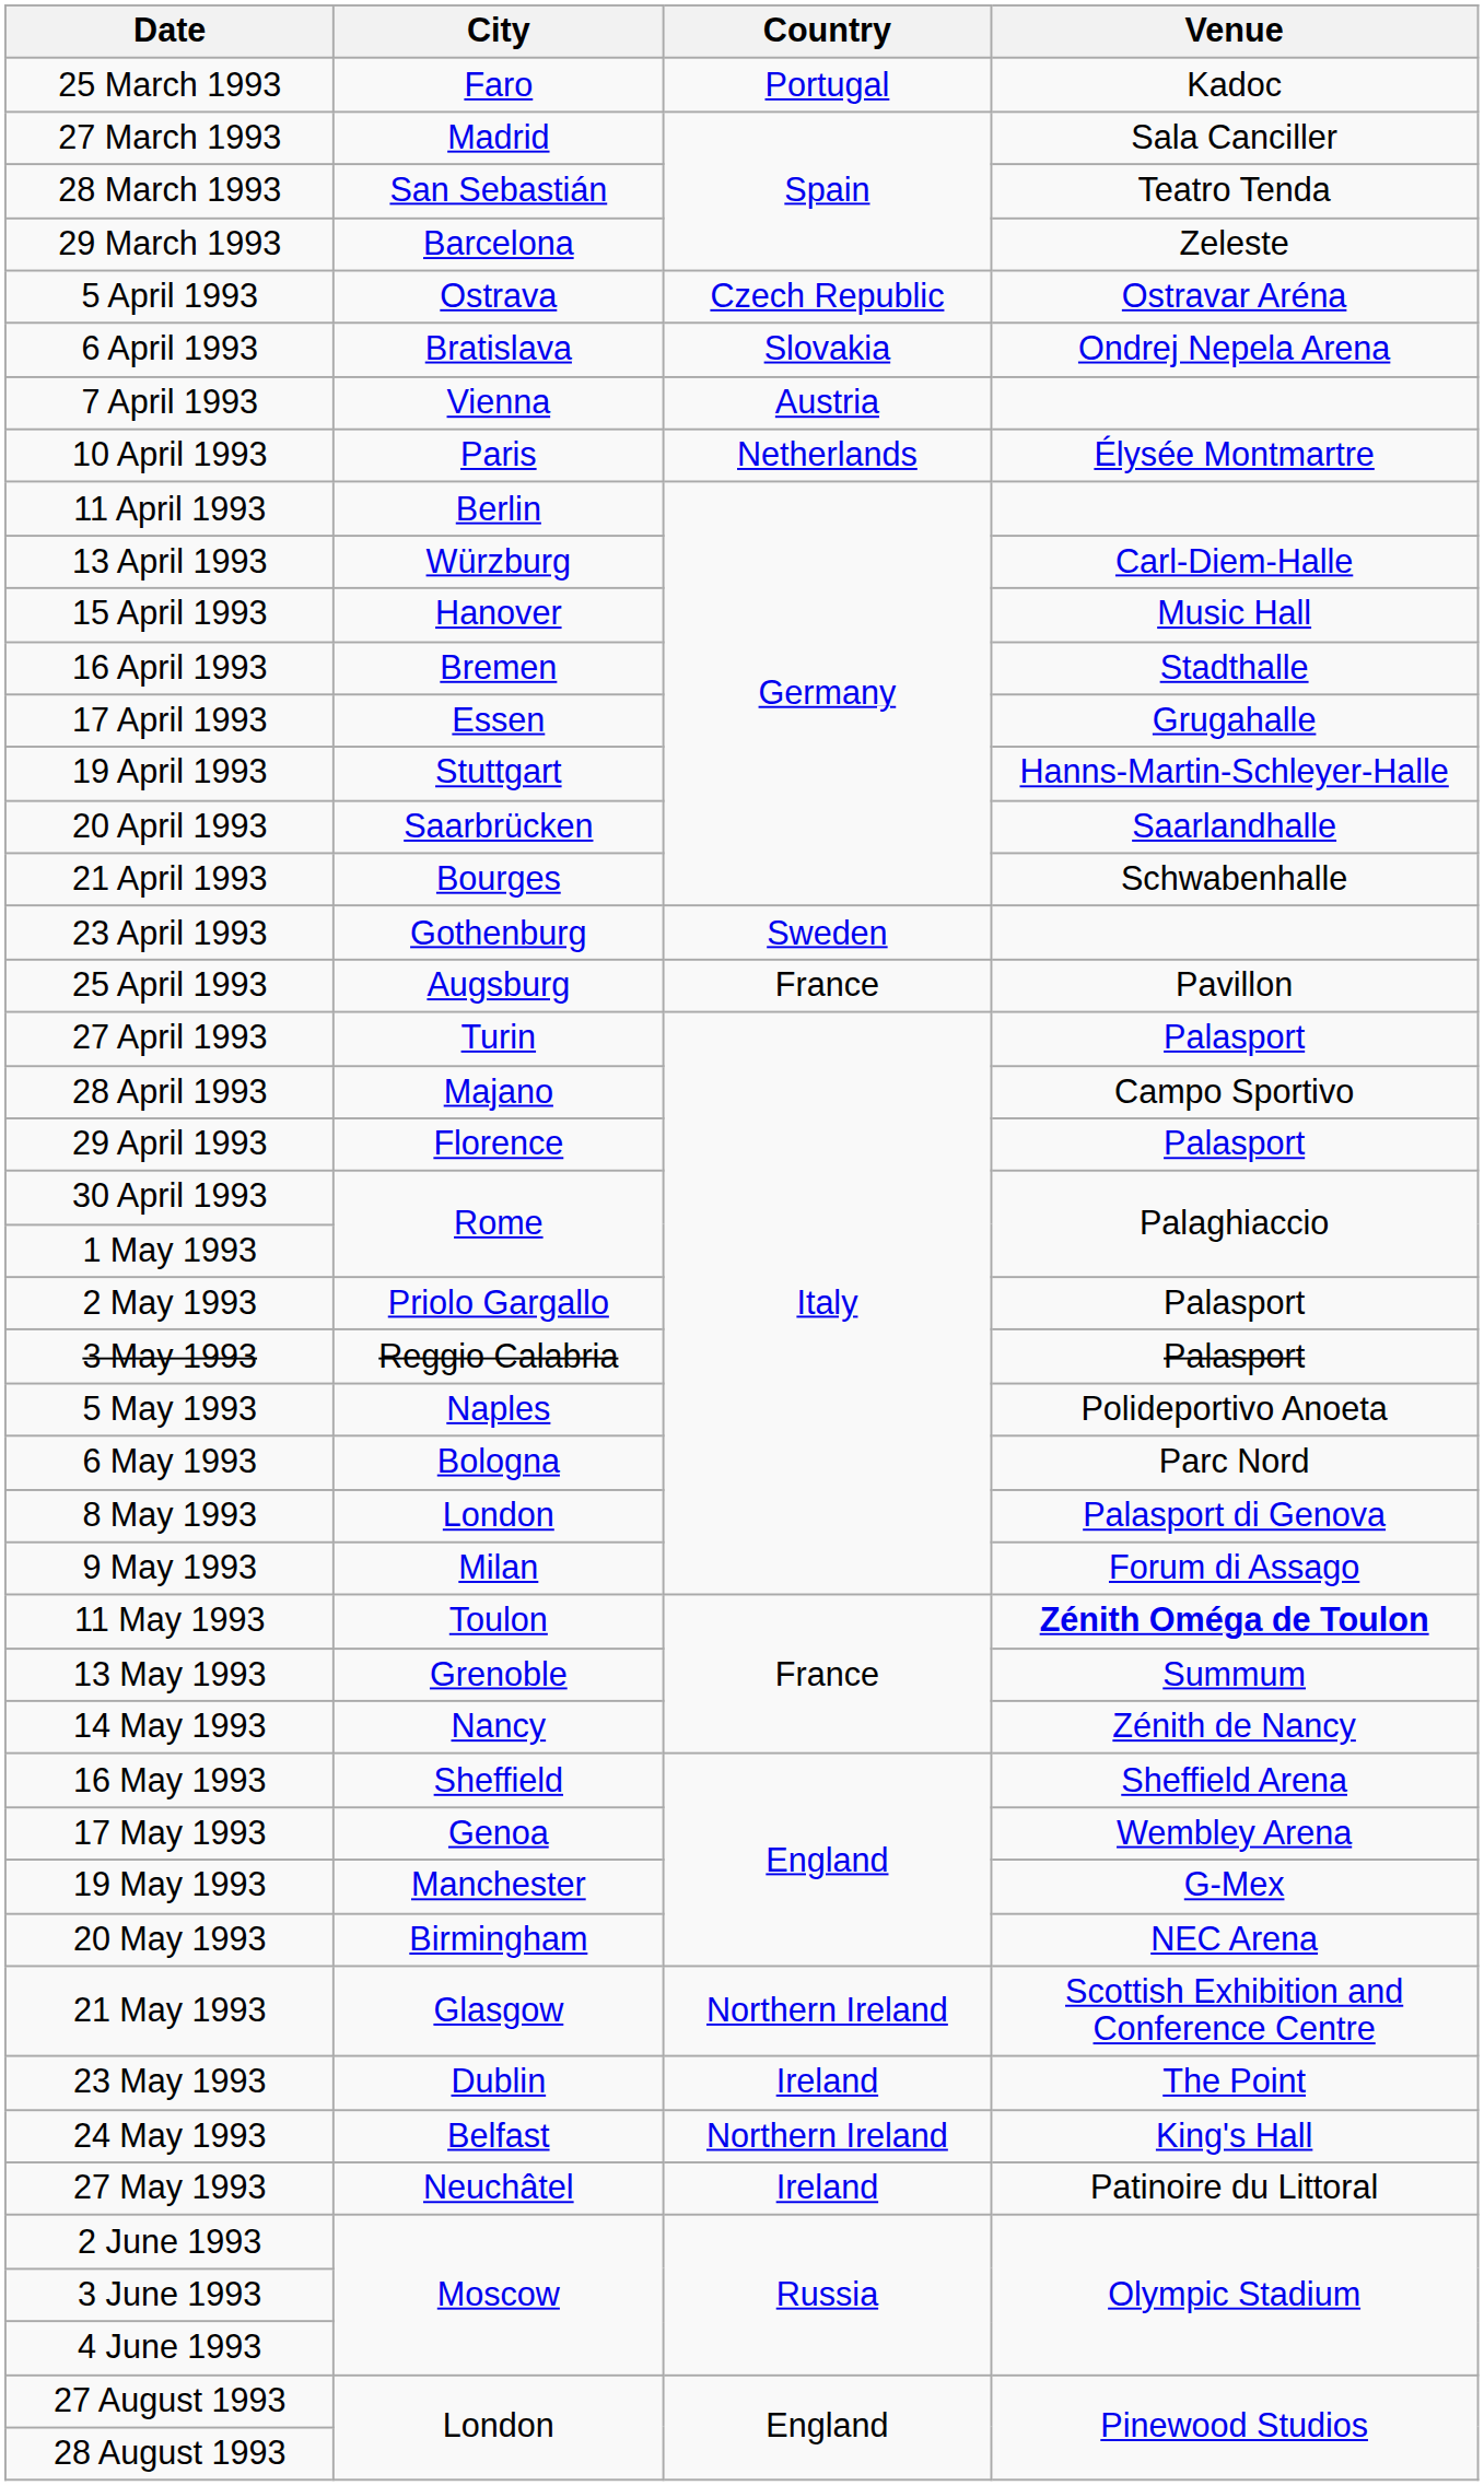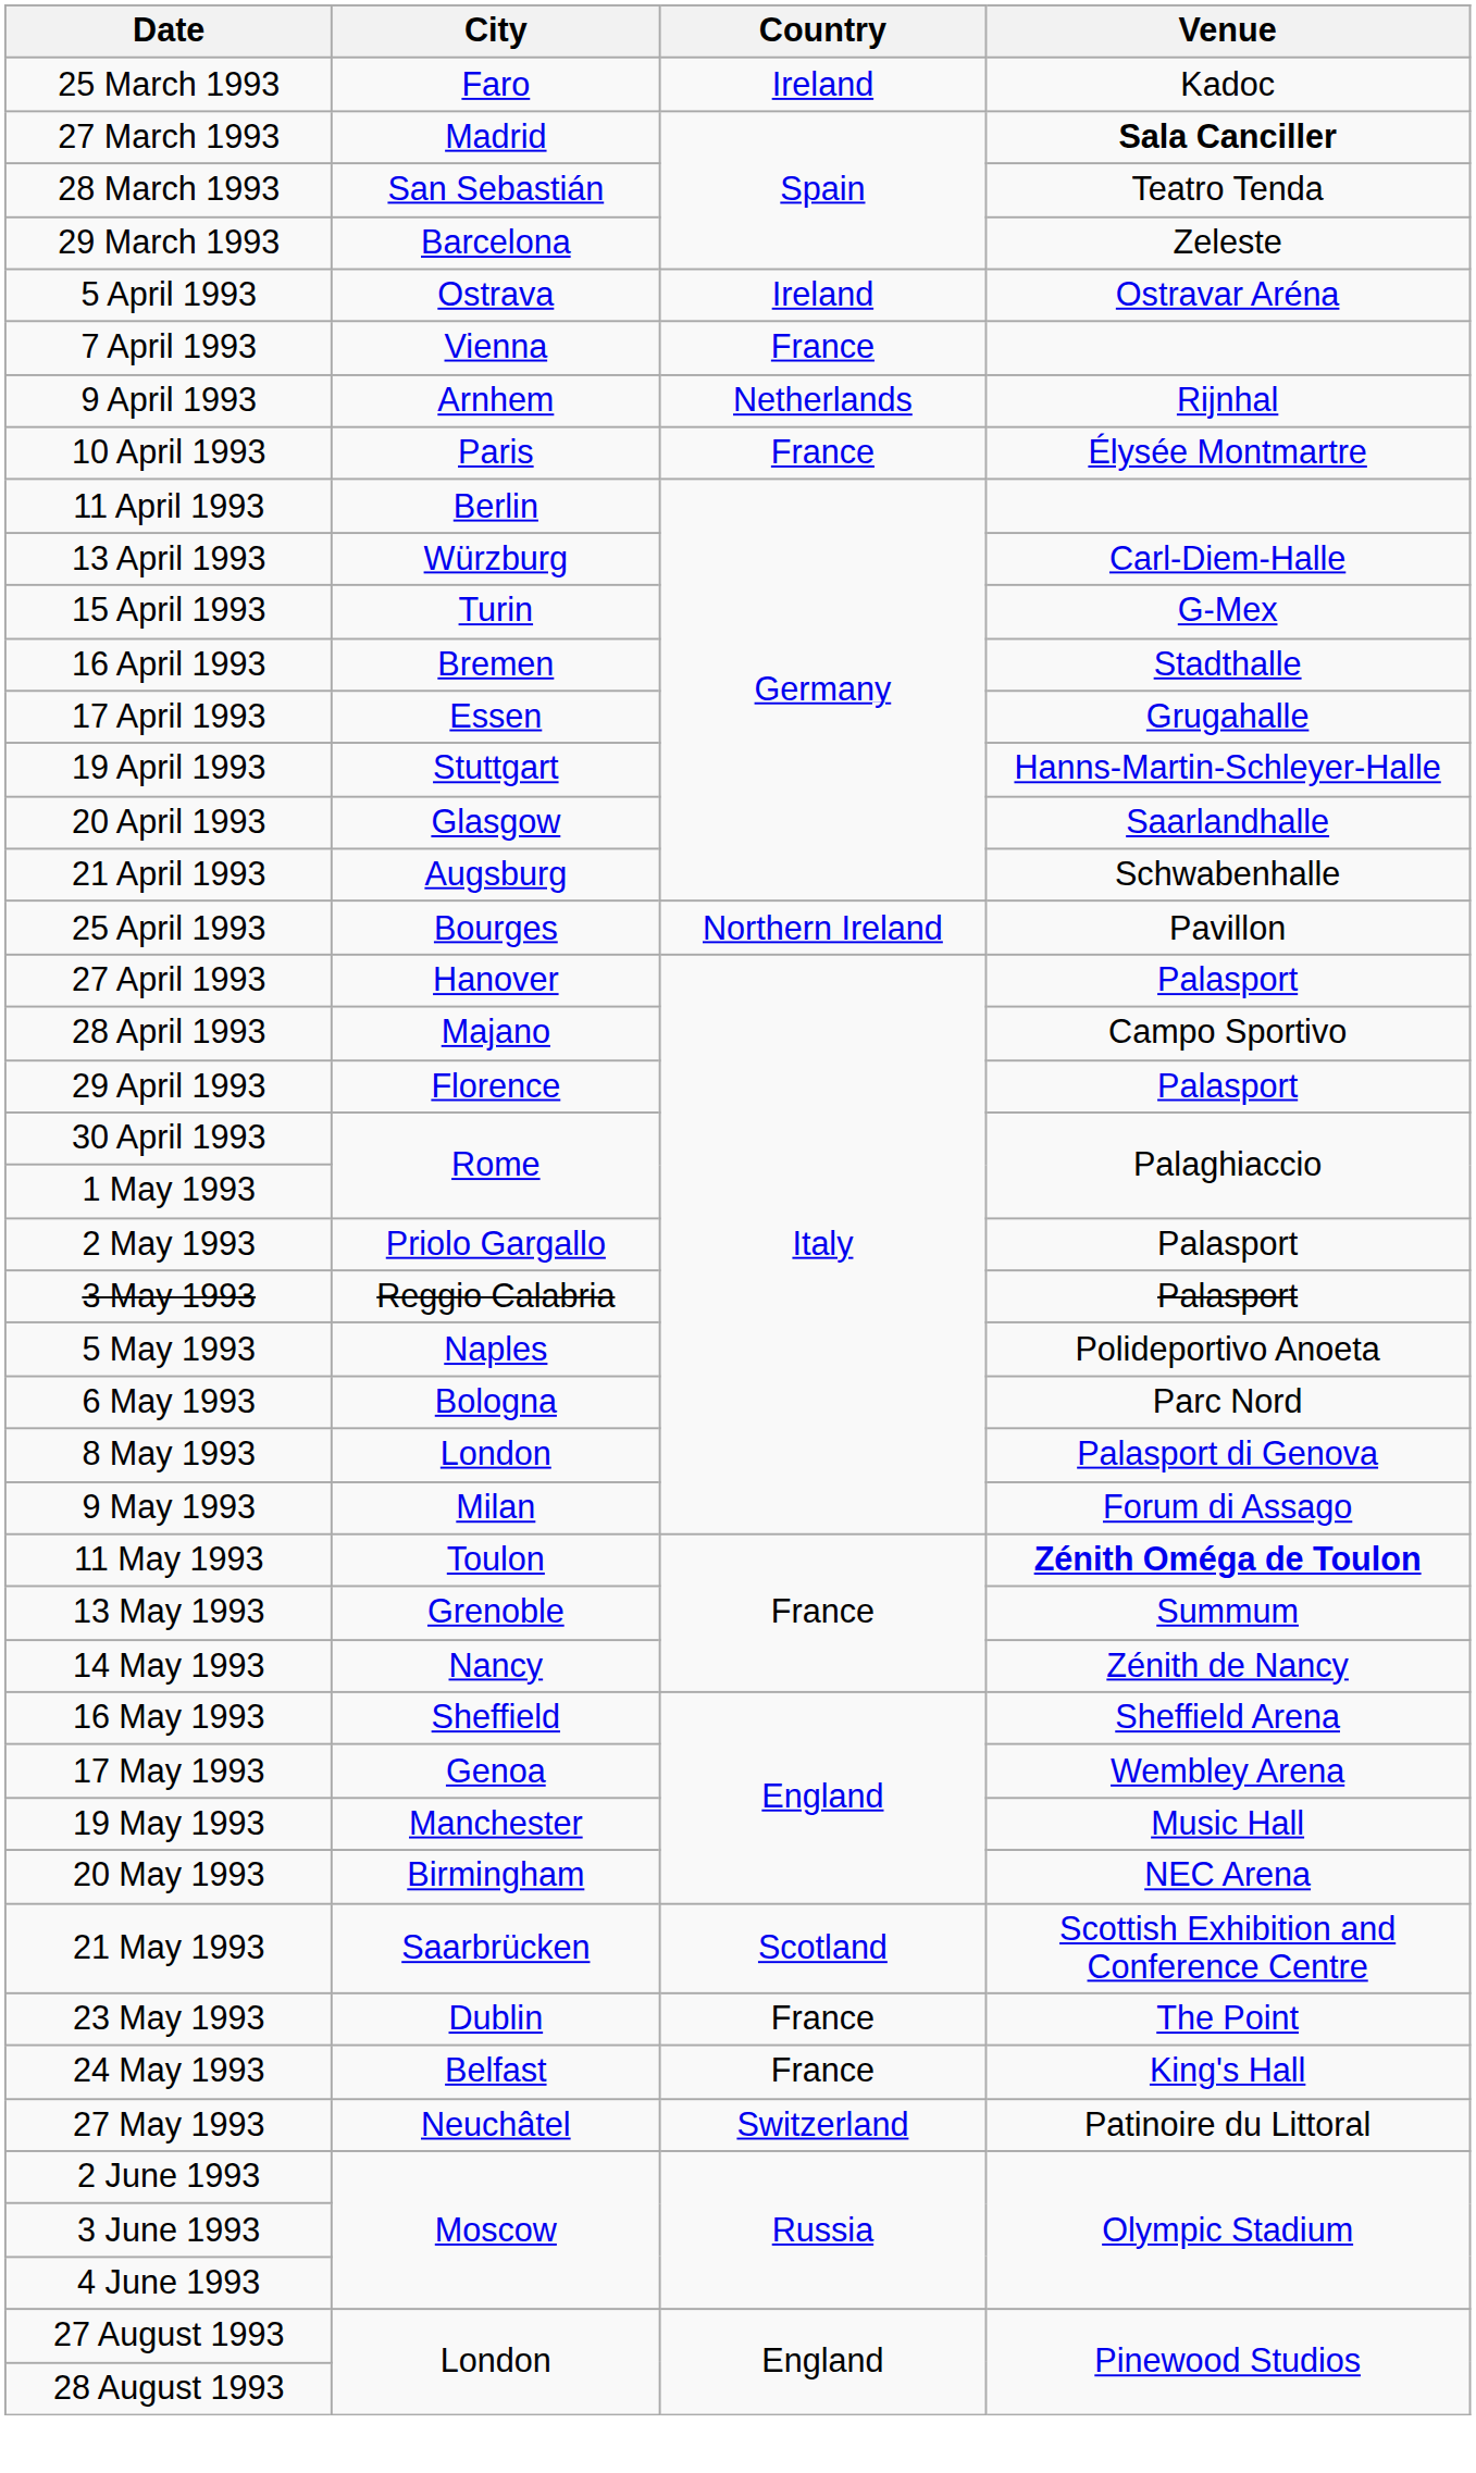 <table class="wikitable" style="text-align:center;">
 <tr>
 <th width="150">Date</th>
 <th width="150">City</th>
 <th width="150">Country</th>
 <th width="225">Venue</th>
 </tr>
 <tr>
 <td>25 March 1993</td>
 <td><a href='#'>Faro</a></td>
-<td><a href='#'>Portugal</a></td>
+<td><a href='#'>Ireland</a></td>
 <td>Kadoc</td>
 </tr>
 <tr>
 <td>27 March 1993</td>
 <td><a href='#'>Madrid</a></td>
 <td rowspan="3"><a href='#'>Spain</a></td>
-<td>Sala Canciller</td>
+<td><strong>Sala Canciller</strong></td>
 </tr>
 <tr>
 <td>28 March 1993</td>
 <td><a href='#'>San Sebastián</a></td>
 <td>Teatro Tenda</td>
 </tr>
 <tr>
 <td>29 March 1993</td>
 <td><a href='#'>Barcelona</a></td>
 <td>Zeleste</td>
 </tr>
 <tr>
 <td>5 April 1993</td>
 <td><a href='#'>Ostrava</a></td>
-<td><a href='#'>Czech Republic</a></td>
+<td><a href='#'>Ireland</a></td>
 <td><a href='#'>Ostravar Aréna</a></td>
-</tr>
-<tr>
-<td>6 April 1993</td>
-<td><a href='#'>Bratislava</a></td>
-<td><a href='#'>Slovakia</a></td>
-<td><a href='#'>Ondrej Nepela Arena</a></td>
 </tr>
 <tr>
 <td>7 April 1993</td>
 <td><a href='#'>Vienna</a></td>
-<td><a href='#'>Austria</a></td>
+<td><a href='#'>France</a></td>
 <td></td>
+</tr>
+<tr>
+<td>9 April 1993</td>
+<td><a href='#'>Arnhem</a></td>
+<td><a href='#'>Netherlands</a></td>
+<td><a href='#'>Rijnhal</a></td>
 </tr>
 <tr>
 <td>10 April 1993</td>
 <td><a href='#'>Paris</a></td>
-<td><a href='#'>Netherlands</a></td>
+<td><a href='#'>France</a></td>
 <td><a href='#'>Élysée Montmartre</a></td>
 </tr>
 <tr>
 <td>11 April 1993</td>
 <td><a href='#'>Berlin</a></td>
 <td rowspan="8"><a href='#'>Germany</a></td>
 <td></td>
 </tr>
 <tr>
 <td>13 April 1993</td>
 <td><a href='#'>Würzburg</a></td>
 <td><a href='#'>Carl-Diem-Halle</a></td>
 </tr>
 <tr>
 <td>15 April 1993</td>
-<td><a href='#'>Hanover</a></td>
-<td><a href='#'>Music Hall</a></td>
+<td><a href='#'>Turin</a></td>
+<td><a href='#'>G-Mex</a></td>
 </tr>
 <tr>
 <td>16 April 1993</td>
 <td><a href='#'>Bremen</a></td>
 <td><a href='#'>Stadthalle</a></td>
 </tr>
 <tr>
 <td>17 April 1993</td>
 <td><a href='#'>Essen</a></td>
 <td><a href='#'>Grugahalle</a></td>
 </tr>
 <tr>
 <td>19 April 1993</td>
 <td><a href='#'>Stuttgart</a></td>
 <td><a href='#'>Hanns-Martin-Schleyer-Halle</a></td>
 </tr>
 <tr>
 <td>20 April 1993</td>
-<td><a href='#'>Saarbrücken</a></td>
+<td><a href='#'>Glasgow</a></td>
 <td><a href='#'>Saarlandhalle</a></td>
 </tr>
 <tr>
 <td>21 April 1993</td>
-<td><a href='#'>Bourges</a></td>
+<td><a href='#'>Augsburg</a></td>
 <td>Schwabenhalle</td>
 </tr>
 <tr>
-<td>23 April 1993</td>
-<td><a href='#'>Gothenburg</a></td>
-<td><a href='#'>Sweden</a></td>
-<td></td>
-</tr>
-<tr>
 <td>25 April 1993</td>
-<td><a href='#'>Augsburg</a></td>
-<td>France</td>
+<td><a href='#'>Bourges</a></td>
+<td><a href='#'>Northern Ireland</a></td>
 <td>Pavillon</td>
 </tr>
 <tr>
 <td>27 April 1993</td>
-<td><a href='#'>Turin</a></td>
+<td><a href='#'>Hanover</a></td>
 <td rowspan="11"><a href='#'>Italy</a></td>
 <td><a href='#'>Palasport</a></td>
 </tr>
 <tr>
 <td>28 April 1993</td>
 <td><a href='#'>Majano</a></td>
 <td>Campo Sportivo</td>
 </tr>
 <tr>
 <td>29 April 1993</td>
 <td><a href='#'>Florence</a></td>
 <td><a href='#'>Palasport</a></td>
 </tr>
 <tr>
 <td>30 April 1993</td>
 <td rowspan="2"><a href='#'>Rome</a></td>
 <td rowspan="2">Palaghiaccio</td>
 </tr>
 <tr>
 <td>1 May 1993</td>
 </tr>
 <tr>
 <td>2 May 1993</td>
 <td><a href='#'>Priolo Gargallo</a></td>
 <td>Palasport</td>
 </tr>
 <tr>
 <td><s>3 May 1993</s></td>
 <td><s>Reggio Calabria</s></td>
 <td><s>Palasport</s></td>
 </tr>
 <tr>
 <td>5 May 1993</td>
 <td><a href='#'>Naples</a></td>
 <td>Polideportivo Anoeta</td>
 </tr>
 <tr>
 <td>6 May 1993</td>
 <td><a href='#'>Bologna</a></td>
 <td>Parc Nord</td>
 </tr>
 <tr>
 <td>8 May 1993</td>
 <td><a href='#'>London</a></td>
 <td><a href='#'>Palasport di Genova</a></td>
 </tr>
 <tr>
 <td>9 May 1993</td>
 <td><a href='#'>Milan</a></td>
 <td><a href='#'>Forum di Assago</a></td>
 </tr>
 <tr>
 <td>11 May 1993</td>
 <td><a href='#'>Toulon</a></td>
 <td rowspan="3">France</td>
 <td><strong><a href='#'>Zénith Oméga de Toulon</a></strong></td>
 </tr>
 <tr>
 <td>13 May 1993</td>
 <td><a href='#'>Grenoble</a></td>
 <td><a href='#'>Summum</a></td>
 </tr>
 <tr>
 <td>14 May 1993</td>
 <td><a href='#'>Nancy</a></td>
 <td><a href='#'>Zénith de Nancy</a></td>
 </tr>
 <tr>
 <td>16 May 1993</td>
 <td><a href='#'>Sheffield</a></td>
 <td rowspan="4"><a href='#'>England</a></td>
 <td><a href='#'>Sheffield Arena</a></td>
 </tr>
 <tr>
 <td>17 May 1993</td>
 <td><a href='#'>Genoa</a></td>
 <td><a href='#'>Wembley Arena</a></td>
 </tr>
 <tr>
 <td>19 May 1993</td>
 <td><a href='#'>Manchester</a></td>
-<td><a href='#'>G-Mex</a></td>
+<td><a href='#'>Music Hall</a></td>
 </tr>
 <tr>
 <td>20 May 1993</td>
 <td><a href='#'>Birmingham</a></td>
 <td><a href='#'>NEC Arena</a></td>
 </tr>
 <tr>
 <td>21 May 1993</td>
-<td><a href='#'>Glasgow</a></td>
-<td><a href='#'>Northern Ireland</a></td>
+<td><a href='#'>Saarbrücken</a></td>
+<td><a href='#'>Scotland</a></td>
 <td><a href='#'>Scottish Exhibition and Conference Centre</a></td>
 </tr>
 <tr>
 <td>23 May 1993</td>
 <td><a href='#'>Dublin</a></td>
-<td><a href='#'>Ireland</a></td>
+<td>France</td>
 <td><a href='#'>The Point</a></td>
 </tr>
 <tr>
 <td>24 May 1993</td>
 <td><a href='#'>Belfast</a></td>
-<td><a href='#'>Northern Ireland</a></td>
+<td>France</td>
 <td><a href='#'>King's Hall</a></td>
 </tr>
 <tr>
 <td>27 May 1993</td>
 <td><a href='#'>Neuchâtel</a></td>
-<td><a href='#'>Ireland</a></td>
+<td><a href='#'>Switzerland</a></td>
 <td>Patinoire du Littoral</td>
 </tr>
 <tr>
 <td>2 June 1993</td>
 <td rowspan="3"><a href='#'>Moscow</a></td>
 <td rowspan="3"><a href='#'>Russia</a></td>
 <td rowspan="3"><a href='#'>Olympic Stadium</a></td>
 </tr>
 <tr>
 <td>3 June 1993</td>
 </tr>
 <tr>
 <td>4 June 1993</td>
 </tr>
 <tr>
 <td>27 August 1993</td>
 <td rowspan="2">London</td>
 <td rowspan="2">England</td>
 <td rowspan="2"><a href='#'>Pinewood Studios</a></td>
 </tr>
 <tr>
 <td>28 August 1993</td>
 </tr>
 </table>
